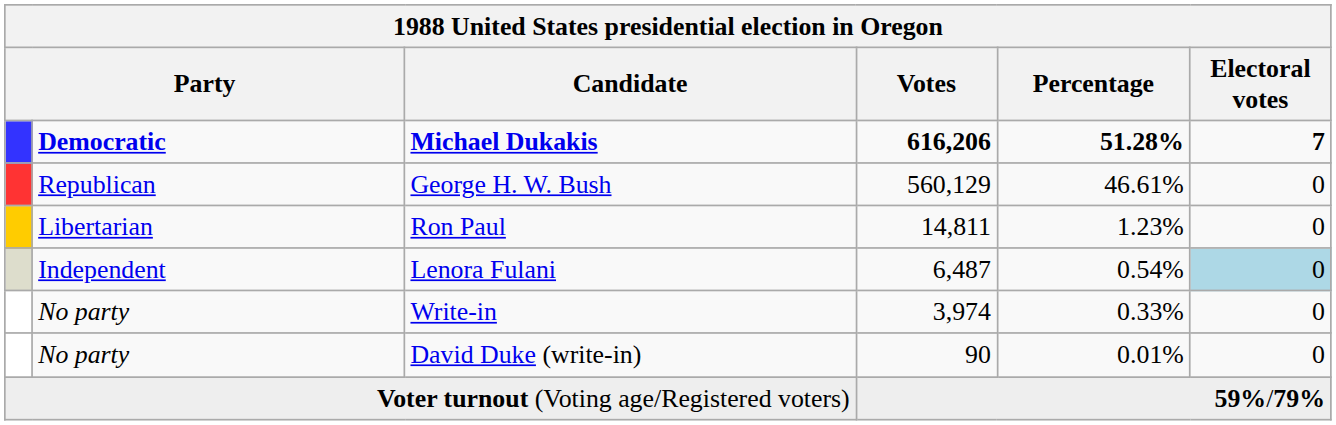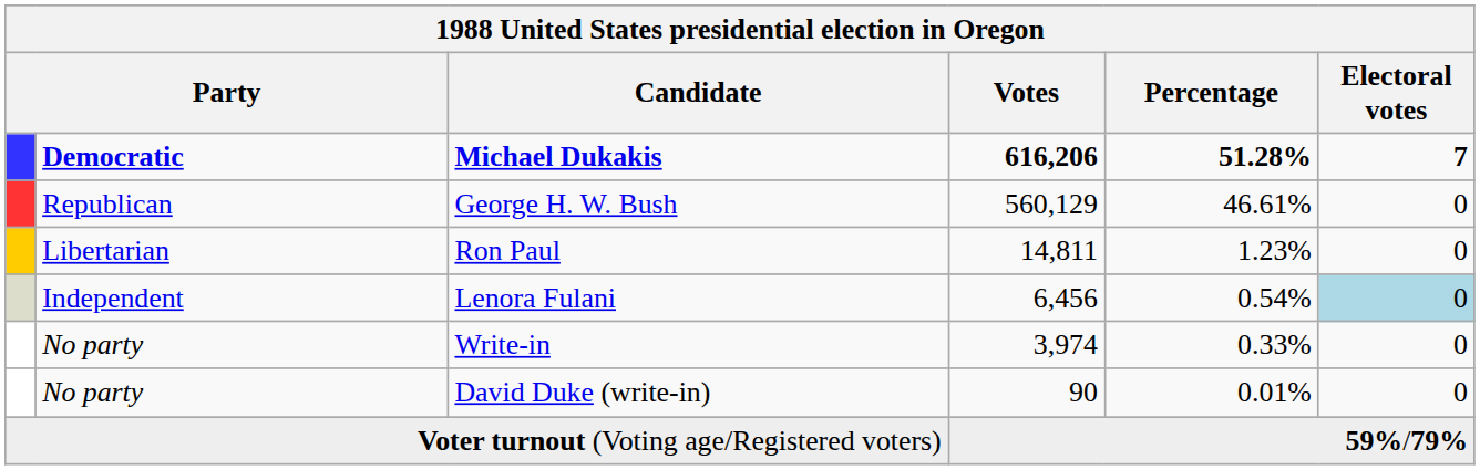 <table class="wikitable" style="font-size: 95%;">
 <tr>
 <th colspan="6">1988 United States presidential election in Oregon</th>
 </tr>
 <tr>
 <th colspan="2" style="width: 15em">Party</th>
 <th style="width: 17em">Candidate</th>
 <th style="width: 5em">Votes</th>
 <th style="width: 7em">Percentage</th>
 <th style="width: 5em">Electoral votes</th>
 </tr>
 <tr>
 <th style="background-color:#3333FF; width: 3px"></th>
 <td style="width: 130px"><strong><a href='#'>Democratic</a></strong></td>
 <td><strong><a href='#'>Michael Dukakis</a></strong></td>
 <td align="right"><strong>616,206</strong></td>
 <td align="right"><strong>51.28%</strong></td>
 <td align="right"><strong>7</strong></td>
 </tr>
 <tr>
 <th style="background-color:#FF3333; width: 3px"></th>
 <td style="width: 130px"><a href='#'>Republican</a></td>
 <td><a href='#'>George H. W. Bush</a></td>
 <td align="right">560,129</td>
 <td align="right">46.61%</td>
 <td align="right">0</td>
 </tr>
 <tr>
 <th style="background-color:#FFCC00; width: 3px"></th>
 <td style="width: 130px"><a href='#'>Libertarian</a></td>
 <td><a href='#'>Ron Paul</a></td>
 <td align="right">14,811</td>
 <td align="right">1.23%</td>
 <td align="right">0</td>
 </tr>
 <tr>
 <th style="background-color:#DDDDCC; width: 3px"></th>
 <td style="width: 130px"><a href='#'>Independent</a></td>
 <td><a href='#'>Lenora Fulani</a></td>
-<td align="right">6,487</td>
+<td align="right">6,456</td>
 <td align="right">0.54%</td>
 <td align="right" style="background: lightblue;">0</td>
 </tr>
 <tr>
 <th style="background-color:#FFFFFF; width: 3px"></th>
 <td style="width: 130px"><em>No party</em></td>
 <td><a href='#'>Write-in</a></td>
 <td align="right">3,974</td>
 <td align="right">0.33%</td>
 <td align="right">0</td>
 </tr>
 <tr>
 <th style="background-color:#FFFFFF; width: 3px"></th>
 <td style="width: 130px"><em>No party</em></td>
 <td><a href='#'>David Duke</a> (write-in)</td>
 <td align="right">90</td>
 <td align="right">0.01%</td>
 <td align="right">0</td>
 </tr>
 <tr bgcolor="#EEEEEE">
 <td colspan="3" align="right"><strong>Voter turnout</strong> (Voting age/Registered voters)</td>
 <td colspan="3" align="right"><strong>59%</strong>/<strong>79%</strong></td>
 </tr>
 </table>
